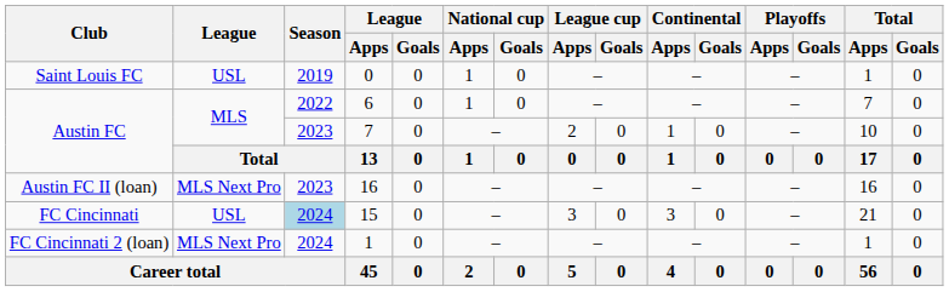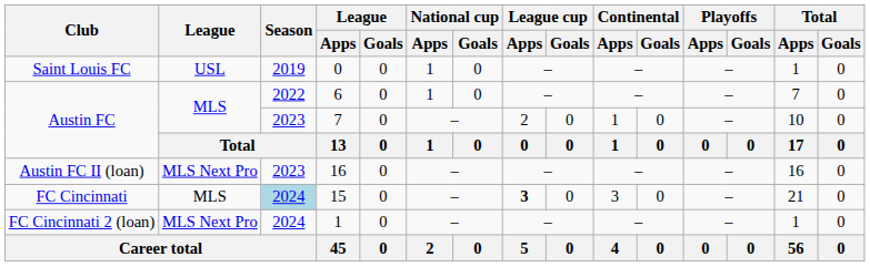 <table class="wikitable" style="text-align:center">
 <tr>
 <th rowspan="2">Club</th>
 <th rowspan="2">League</th>
 <th rowspan="2">Season</th>
 <th colspan="2">League</th>
 <th colspan="2">National cup</th>
 <th colspan="2">League cup</th>
 <th colspan="2">Continental</th>
 <th colspan="2">Playoffs</th>
 <th colspan="2">Total</th>
 </tr>
 <tr>
 <th>Apps</th>
 <th>Goals</th>
 <th>Apps</th>
 <th>Goals</th>
 <th>Apps</th>
 <th>Goals</th>
 <th>Apps</th>
 <th>Goals</th>
 <th>Apps</th>
 <th>Goals</th>
 <th>Apps</th>
 <th>Goals</th>
 </tr>
 <tr>
 <td><a href='#'>Saint Louis FC</a></td>
 <td><a href='#'>USL</a></td>
 <td><a href='#'>2019</a></td>
 <td>0</td>
 <td>0</td>
 <td>1</td>
 <td>0</td>
 <td colspan="2">–</td>
 <td colspan="2">–</td>
 <td colspan="2">–</td>
 <td>1</td>
 <td>0</td>
 </tr>
 <tr>
 <td rowspan=3><a href='#'>Austin FC</a></td>
 <td rowspan=2><a href='#'>MLS</a></td>
 <td><a href='#'>2022</a></td>
 <td>6</td>
 <td>0</td>
 <td>1</td>
 <td>0</td>
 <td colspan="2">–</td>
 <td colspan="2">–</td>
 <td colspan="2">–</td>
 <td>7</td>
 <td>0</td>
 </tr>
 <tr>
 <td><a href='#'>2023</a></td>
 <td>7</td>
 <td>0</td>
 <td colspan="2">–</td>
 <td>2</td>
 <td>0</td>
 <td>1</td>
 <td>0</td>
 <td colspan="2">–</td>
 <td>10</td>
 <td>0</td>
 </tr>
 <tr>
 <th colspan="2">Total</th>
 <th>13</th>
 <th>0</th>
 <th>1</th>
 <th>0</th>
 <th>0</th>
 <th>0</th>
 <th>1</th>
 <th>0</th>
 <th>0</th>
 <th>0</th>
 <th>17</th>
 <th>0</th>
 </tr>
 <tr>
 <td><a href='#'>Austin FC II</a> (loan)</td>
 <td><a href='#'>MLS Next Pro</a></td>
 <td><a href='#'>2023</a></td>
 <td>16</td>
 <td>0</td>
 <td colspan="2">–</td>
 <td colspan="2">–</td>
 <td colspan="2">–</td>
 <td colspan="2">–</td>
 <td>16</td>
 <td>0</td>
 </tr>
 <tr>
 <td rowspan=1><a href='#'>FC Cincinnati</a></td>
-<td><a href='#'>USL</a></td>
+<td rowspan=1>MLS</td>
 <td style="background: lightblue;"><a href='#'>2024</a></td>
 <td>15</td>
 <td>0</td>
 <td colspan="2">–</td>
-<td>3</td>
+<td><strong>3</strong></td>
 <td>0</td>
 <td>3</td>
 <td>0</td>
 <td colspan="2">–</td>
 <td>21</td>
 <td>0</td>
 </tr>
 <tr>
 <td><a href='#'>FC Cincinnati 2</a> (loan)</td>
 <td><a href='#'>MLS Next Pro</a></td>
 <td><a href='#'>2024</a></td>
 <td>1</td>
 <td>0</td>
 <td colspan="2">–</td>
 <td colspan="2">–</td>
 <td colspan="2">–</td>
 <td colspan="2">–</td>
 <td>1</td>
 <td>0</td>
 </tr>
 <tr>
 <th colspan="3">Career total</th>
 <th>45</th>
 <th>0</th>
 <th>2</th>
 <th>0</th>
 <th>5</th>
 <th>0</th>
 <th>4</th>
 <th>0</th>
 <th>0</th>
 <th>0</th>
 <th>56</th>
 <th>0</th>
 </tr>
 </table>
